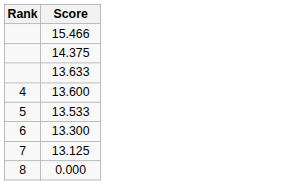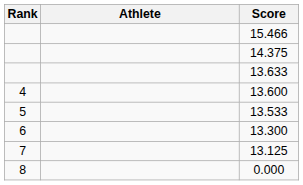 <table class=wikitable style="text-align:center">
 <tr>
 <th width=40>Rank</th>
+<th width=250>Athlete</th>
 <th width=70>Score</th>
 </tr>
 <tr>
 <td></td>
+<td align=left></td>
 <td>15.466</td>
 </tr>
 <tr>
 <td></td>
+<td align=left></td>
 <td>14.375</td>
 </tr>
 <tr>
 <td></td>
+<td align=left></td>
 <td>13.633</td>
 </tr>
 <tr>
 <td>4</td>
+<td align=left></td>
 <td>13.600</td>
 </tr>
 <tr>
 <td>5</td>
+<td align=left></td>
 <td>13.533</td>
 </tr>
 <tr>
 <td>6</td>
+<td align=left></td>
 <td>13.300</td>
 </tr>
 <tr>
 <td>7</td>
+<td align=left></td>
 <td>13.125</td>
 </tr>
 <tr>
 <td>8</td>
+<td align=left></td>
 <td>0.000</td>
 </tr>
 </table>
